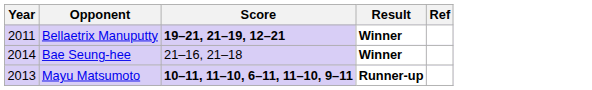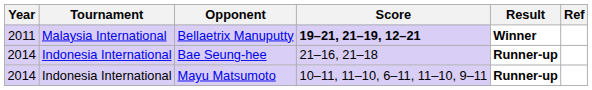 <table class="sortable wikitable" style="font-size: 90%;">
 <tr>
 <th>Year</th>
+<th>Tournament</th>
 <th>Opponent</th>
 <th>Score</th>
 <th>Result</th>
 <th>Ref</th>
 </tr>
 <tr style="background:#D8CEF6">
 <td align="center">2011</td>
+<td align="left"><a href='#'>Malaysia International</a></td>
 <td align="left"> <a href='#'>Bellaetrix Manuputty</a></td>
 <td align="left"><strong>19–21, 21–19, 12–21</strong></td>
 <td style="text-align:left; background:white"> <strong>Winner</strong></td>
 <td style="text-align:center; background:white"></td>
 </tr>
 <tr style="background:#D8CEF6">
 <td align="center">2014</td>
+<td align="left"><a href='#'>Indonesia International</a></td>
 <td align="left"> <a href='#'>Bae Seung-hee</a></td>
 <td align="left">21–16, 21–18</td>
-<td style="text-align:left; background:white"> <strong>Winner</strong></td>
+<td style="text-align:left; background:white"> <strong>Runner-up</strong></td>
 <td style="text-align:center; background:white"></td>
 </tr>
 <tr style="background:#D8CEF6">
-<td align="center">2013</td>
+<td align="center">2014</td>
+<td align="left">Indonesia International</td>
 <td align="left"> <a href='#'>Mayu Matsumoto</a></td>
-<td align="left"><strong>10–11, 11–10, 6–11, 11–10, 9–11</strong></td>
+<td align="left">10–11, 11–10, 6–11, 11–10, 9–11</td>
 <td style="text-align:left; background:white"> <strong>Runner-up</strong></td>
 <td style="text-align:center; background:white"></td>
 </tr>
 </table>
